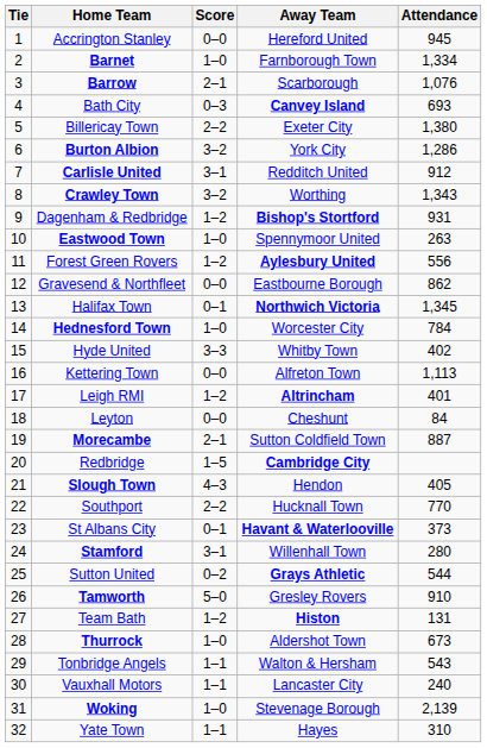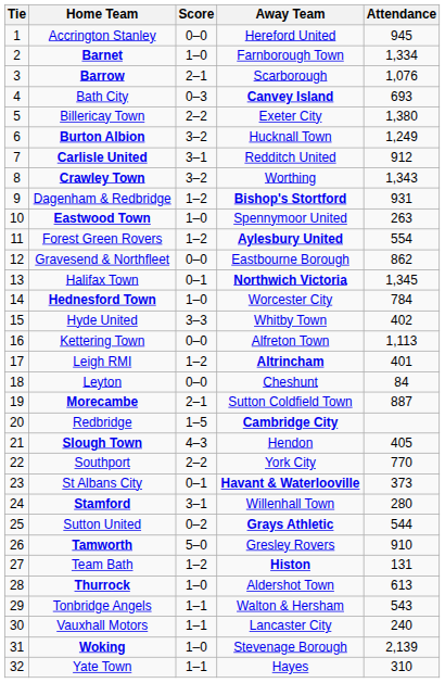 <table class="wikitable" style="text-align:center;">
 <tr>
 <th width=20>Tie</th>
 <th width=175>Home Team</th>
 <th width=20>Score</th>
 <th width=175>Away Team</th>
 <th width=20>Attendance</th>
 </tr>
 <tr>
 <td>1</td>
 <td><a href='#'>Accrington Stanley</a></td>
 <td>0–0</td>
 <td><a href='#'>Hereford United</a></td>
 <td>945</td>
 </tr>
 <tr>
 <td>2</td>
 <td><strong><a href='#'>Barnet</a></strong></td>
 <td>1–0</td>
 <td><a href='#'>Farnborough Town</a></td>
 <td>1,334</td>
 </tr>
 <tr>
 <td>3</td>
 <td><strong><a href='#'>Barrow</a></strong></td>
 <td>2–1</td>
 <td><a href='#'>Scarborough</a></td>
 <td>1,076</td>
 </tr>
 <tr>
 <td>4</td>
 <td><a href='#'>Bath City</a></td>
 <td>0–3</td>
 <td><strong><a href='#'>Canvey Island</a></strong></td>
 <td>693</td>
 </tr>
 <tr>
 <td>5</td>
 <td><a href='#'>Billericay Town</a></td>
 <td>2–2</td>
 <td><a href='#'>Exeter City</a></td>
 <td>1,380</td>
 </tr>
 <tr>
 <td>6</td>
 <td><strong><a href='#'>Burton Albion</a></strong></td>
 <td>3–2</td>
-<td><a href='#'>York City</a></td>
-<td>1,286</td>
+<td><a href='#'>Hucknall Town</a></td>
+<td>1,249</td>
 </tr>
 <tr>
 <td>7</td>
 <td><strong><a href='#'>Carlisle United</a></strong></td>
 <td>3–1</td>
 <td><a href='#'>Redditch United</a></td>
 <td>912</td>
 </tr>
 <tr>
 <td>8</td>
 <td><strong><a href='#'>Crawley Town</a></strong></td>
 <td>3–2</td>
 <td><a href='#'>Worthing</a></td>
 <td>1,343</td>
 </tr>
 <tr>
 <td>9</td>
 <td><a href='#'>Dagenham & Redbridge</a></td>
 <td>1–2</td>
 <td><strong><a href='#'>Bishop's Stortford</a></strong></td>
 <td>931</td>
 </tr>
 <tr>
 <td>10</td>
 <td><strong><a href='#'>Eastwood Town</a></strong></td>
 <td>1–0</td>
 <td><a href='#'>Spennymoor United</a></td>
 <td>263</td>
 </tr>
 <tr>
 <td>11</td>
 <td><a href='#'>Forest Green Rovers</a></td>
 <td>1–2</td>
 <td><strong><a href='#'>Aylesbury United</a></strong></td>
-<td>556</td>
+<td>554</td>
 </tr>
 <tr>
 <td>12</td>
 <td><a href='#'>Gravesend & Northfleet</a></td>
 <td>0–0</td>
 <td><a href='#'>Eastbourne Borough</a></td>
 <td>862</td>
 </tr>
 <tr>
 <td>13</td>
 <td><a href='#'>Halifax Town</a></td>
 <td>0–1</td>
 <td><strong><a href='#'>Northwich Victoria</a></strong></td>
 <td>1,345</td>
 </tr>
 <tr>
 <td>14</td>
 <td><strong><a href='#'>Hednesford Town</a></strong></td>
 <td>1–0</td>
 <td><a href='#'>Worcester City</a></td>
 <td>784</td>
 </tr>
 <tr>
 <td>15</td>
 <td><a href='#'>Hyde United</a></td>
 <td>3–3</td>
 <td><a href='#'>Whitby Town</a></td>
 <td>402</td>
 </tr>
 <tr>
 <td>16</td>
 <td><a href='#'>Kettering Town</a></td>
 <td>0–0</td>
 <td><a href='#'>Alfreton Town</a></td>
 <td>1,113</td>
 </tr>
 <tr>
 <td>17</td>
 <td><a href='#'>Leigh RMI</a></td>
 <td>1–2</td>
 <td><strong><a href='#'>Altrincham</a></strong></td>
 <td>401</td>
 </tr>
 <tr>
 <td>18</td>
 <td><a href='#'>Leyton</a></td>
 <td>0–0</td>
 <td><a href='#'>Cheshunt</a></td>
 <td>84</td>
 </tr>
 <tr>
 <td>19</td>
 <td><strong><a href='#'>Morecambe</a></strong></td>
 <td>2–1</td>
 <td><a href='#'>Sutton Coldfield Town</a></td>
 <td>887</td>
 </tr>
 <tr>
 <td>20</td>
 <td><a href='#'>Redbridge</a></td>
 <td>1–5</td>
 <td><strong><a href='#'>Cambridge City</a></strong></td>
 <td></td>
 </tr>
 <tr>
 <td>21</td>
 <td><strong><a href='#'>Slough Town</a></strong></td>
 <td>4–3</td>
 <td><a href='#'>Hendon</a></td>
 <td>405</td>
 </tr>
 <tr>
 <td>22</td>
 <td><a href='#'>Southport</a></td>
 <td>2–2</td>
-<td><a href='#'>Hucknall Town</a></td>
+<td><a href='#'>York City</a></td>
 <td>770</td>
 </tr>
 <tr>
 <td>23</td>
 <td><a href='#'>St Albans City</a></td>
 <td>0–1</td>
 <td><strong><a href='#'>Havant & Waterlooville</a></strong></td>
 <td>373</td>
 </tr>
 <tr>
 <td>24</td>
 <td><strong><a href='#'>Stamford</a></strong></td>
 <td>3–1</td>
 <td><a href='#'>Willenhall Town</a></td>
 <td>280</td>
 </tr>
 <tr>
 <td>25</td>
 <td><a href='#'>Sutton United</a></td>
 <td>0–2</td>
 <td><strong><a href='#'>Grays Athletic</a></strong></td>
 <td>544</td>
 </tr>
 <tr>
 <td>26</td>
 <td><strong><a href='#'>Tamworth</a></strong></td>
 <td>5–0</td>
 <td><a href='#'>Gresley Rovers</a></td>
 <td>910</td>
 </tr>
 <tr>
 <td>27</td>
 <td><a href='#'>Team Bath</a></td>
 <td>1–2</td>
 <td><strong><a href='#'>Histon</a></strong></td>
 <td>131</td>
 </tr>
 <tr>
 <td>28</td>
 <td><strong><a href='#'>Thurrock</a></strong></td>
 <td>1–0</td>
 <td><a href='#'>Aldershot Town</a></td>
-<td>673</td>
+<td>613</td>
 </tr>
 <tr>
 <td>29</td>
 <td><a href='#'>Tonbridge Angels</a></td>
 <td>1–1</td>
 <td><a href='#'>Walton & Hersham</a></td>
 <td>543</td>
 </tr>
 <tr>
 <td>30</td>
 <td><a href='#'>Vauxhall Motors</a></td>
 <td>1–1</td>
 <td><a href='#'>Lancaster City</a></td>
 <td>240</td>
 </tr>
 <tr>
 <td>31</td>
 <td><strong><a href='#'>Woking</a></strong></td>
 <td>1–0</td>
 <td><a href='#'>Stevenage Borough</a></td>
 <td>2,139</td>
 </tr>
 <tr>
 <td>32</td>
 <td><a href='#'>Yate Town</a></td>
 <td>1–1</td>
 <td><a href='#'>Hayes</a></td>
 <td>310</td>
 </tr>
 </table>
